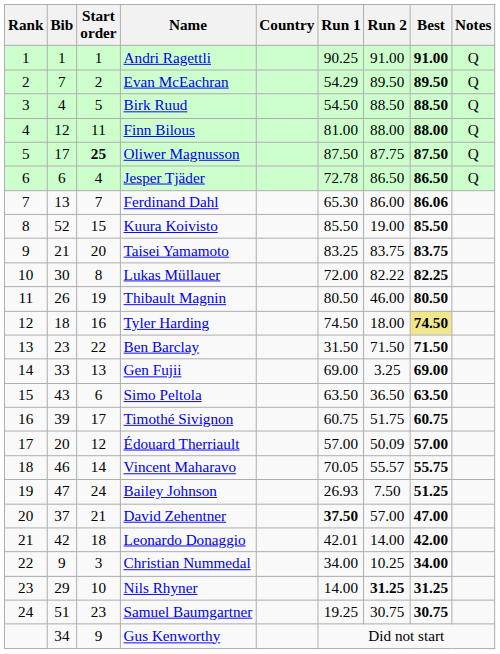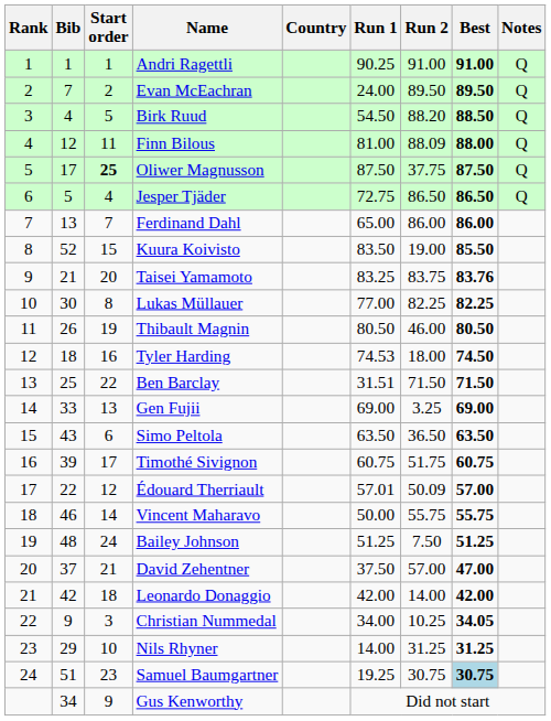 <table class="wikitable sortable" style="text-align:center">
 <tr>
 <th>Rank</th>
 <th>Bib</th>
 <th>Start<br>order</th>
 <th>Name</th>
 <th>Country</th>
 <th>Run 1</th>
 <th>Run 2</th>
 <th>Best</th>
 <th>Notes</th>
 </tr>
 <tr bgcolor=ccffcc>
 <td>1</td>
 <td>1</td>
 <td>1</td>
 <td align=left><a href='#'>Andri Ragettli</a></td>
 <td align=left></td>
 <td>90.25</td>
 <td>91.00</td>
 <td><strong>91.00</strong></td>
 <td>Q</td>
 </tr>
 <tr bgcolor=ccffcc>
 <td>2</td>
 <td>7</td>
 <td>2</td>
 <td align=left><a href='#'>Evan McEachran</a></td>
 <td align=left></td>
-<td>54.29</td>
+<td>24.00</td>
 <td>89.50</td>
 <td><strong>89.50</strong></td>
 <td>Q</td>
 </tr>
 <tr bgcolor=ccffcc>
 <td>3</td>
 <td>4</td>
 <td>5</td>
 <td align=left><a href='#'>Birk Ruud</a></td>
 <td align=left></td>
 <td>54.50</td>
-<td>88.50</td>
+<td>88.20</td>
 <td><strong>88.50</strong></td>
 <td>Q</td>
 </tr>
 <tr bgcolor=ccffcc>
 <td>4</td>
 <td>12</td>
 <td>11</td>
 <td align=left><a href='#'>Finn Bilous</a></td>
 <td align=left></td>
 <td>81.00</td>
-<td>88.00</td>
+<td>88.09</td>
 <td><strong>88.00</strong></td>
 <td>Q</td>
 </tr>
 <tr bgcolor=ccffcc>
 <td>5</td>
 <td>17</td>
 <td><strong>25</strong></td>
 <td align=left><a href='#'>Oliwer Magnusson</a></td>
 <td align=left></td>
 <td>87.50</td>
-<td>87.75</td>
+<td>37.75</td>
 <td><strong>87.50</strong></td>
 <td>Q</td>
 </tr>
 <tr bgcolor=ccffcc>
 <td>6</td>
-<td>6</td>
+<td>5</td>
 <td>4</td>
 <td align=left><a href='#'>Jesper Tjäder</a></td>
 <td align=left></td>
-<td>72.78</td>
+<td>72.75</td>
 <td>86.50</td>
 <td><strong>86.50</strong></td>
 <td>Q</td>
 </tr>
 <tr>
 <td>7</td>
 <td>13</td>
 <td>7</td>
 <td align=left><a href='#'>Ferdinand Dahl</a></td>
 <td align=left></td>
-<td>65.30</td>
+<td>65.00</td>
 <td>86.00</td>
-<td><strong>86.06</strong></td>
+<td><strong>86.00</strong></td>
 <td></td>
 </tr>
 <tr>
 <td>8</td>
 <td>52</td>
 <td>15</td>
 <td align=left><a href='#'>Kuura Koivisto</a></td>
 <td align=left></td>
-<td>85.50</td>
+<td>83.50</td>
 <td>19.00</td>
 <td><strong>85.50</strong></td>
 <td></td>
 </tr>
 <tr>
 <td>9</td>
 <td>21</td>
 <td>20</td>
 <td align=left><a href='#'>Taisei Yamamoto</a></td>
 <td align=left></td>
 <td>83.25</td>
 <td>83.75</td>
-<td><strong>83.75</strong></td>
+<td><strong>83.76</strong></td>
 <td></td>
 </tr>
 <tr>
 <td>10</td>
 <td>30</td>
 <td>8</td>
 <td align=left><a href='#'>Lukas Müllauer</a></td>
 <td align=left></td>
-<td>72.00</td>
-<td>82.22</td>
+<td>77.00</td>
+<td>82.25</td>
 <td><strong>82.25</strong></td>
 <td></td>
 </tr>
 <tr>
 <td>11</td>
 <td>26</td>
 <td>19</td>
 <td align=left><a href='#'>Thibault Magnin</a></td>
 <td align=left></td>
 <td>80.50</td>
 <td>46.00</td>
 <td><strong>80.50</strong></td>
 <td></td>
 </tr>
 <tr>
 <td>12</td>
 <td>18</td>
 <td>16</td>
 <td align=left><a href='#'>Tyler Harding</a></td>
 <td align=left></td>
-<td>74.50</td>
+<td>74.53</td>
 <td>18.00</td>
-<td style="background: khaki;"><strong>74.50</strong></td>
+<td><strong>74.50</strong></td>
 <td></td>
 </tr>
 <tr>
 <td>13</td>
-<td>23</td>
+<td>25</td>
 <td>22</td>
 <td align=left><a href='#'>Ben Barclay</a></td>
 <td align=left></td>
-<td>31.50</td>
+<td>31.51</td>
 <td>71.50</td>
 <td><strong>71.50</strong></td>
 <td></td>
 </tr>
 <tr>
 <td>14</td>
 <td>33</td>
 <td>13</td>
 <td align=left><a href='#'>Gen Fujii</a></td>
 <td align=left></td>
 <td>69.00</td>
 <td>3.25</td>
 <td><strong>69.00</strong></td>
 <td></td>
 </tr>
 <tr>
 <td>15</td>
 <td>43</td>
 <td>6</td>
 <td align=left><a href='#'>Simo Peltola</a></td>
 <td align=left></td>
 <td>63.50</td>
 <td>36.50</td>
 <td><strong>63.50</strong></td>
 <td></td>
 </tr>
 <tr>
 <td>16</td>
 <td>39</td>
 <td>17</td>
 <td align=left><a href='#'>Timothé Sivignon</a></td>
 <td align=left></td>
 <td>60.75</td>
 <td>51.75</td>
 <td><strong>60.75</strong></td>
 <td></td>
 </tr>
 <tr>
 <td>17</td>
-<td>20</td>
+<td>22</td>
 <td>12</td>
 <td align=left><a href='#'>Édouard Therriault</a></td>
 <td align=left></td>
-<td>57.00</td>
+<td>57.01</td>
 <td>50.09</td>
 <td><strong>57.00</strong></td>
 <td></td>
 </tr>
 <tr>
 <td>18</td>
 <td>46</td>
 <td>14</td>
 <td align=left><a href='#'>Vincent Maharavo</a></td>
 <td align=left></td>
-<td>70.05</td>
-<td>55.57</td>
+<td>50.00</td>
+<td>55.75</td>
 <td><strong>55.75</strong></td>
 <td></td>
 </tr>
 <tr>
 <td>19</td>
-<td>47</td>
+<td>48</td>
 <td>24</td>
 <td align=left><a href='#'>Bailey Johnson</a></td>
 <td align=left></td>
-<td>26.93</td>
+<td>51.25</td>
 <td>7.50</td>
 <td><strong>51.25</strong></td>
 <td></td>
 </tr>
 <tr>
 <td>20</td>
 <td>37</td>
 <td>21</td>
 <td align=left><a href='#'>David Zehentner</a></td>
 <td align=left></td>
-<td><strong>37.50</strong></td>
+<td>37.50</td>
 <td>57.00</td>
 <td><strong>47.00</strong></td>
 <td></td>
 </tr>
 <tr>
 <td>21</td>
 <td>42</td>
 <td>18</td>
 <td align=left><a href='#'>Leonardo Donaggio</a></td>
 <td align=left></td>
-<td>42.01</td>
+<td>42.00</td>
 <td>14.00</td>
 <td><strong>42.00</strong></td>
 <td></td>
 </tr>
 <tr>
 <td>22</td>
 <td>9</td>
 <td>3</td>
 <td align=left><a href='#'>Christian Nummedal</a></td>
 <td align=left></td>
 <td>34.00</td>
 <td>10.25</td>
-<td><strong>34.00</strong></td>
+<td><strong>34.05</strong></td>
 <td></td>
 </tr>
 <tr>
 <td>23</td>
 <td>29</td>
 <td>10</td>
 <td align=left><a href='#'>Nils Rhyner</a></td>
 <td align=left></td>
 <td>14.00</td>
-<td><strong>31.25</strong></td>
+<td>31.25</td>
 <td><strong>31.25</strong></td>
 <td></td>
 </tr>
 <tr>
 <td>24</td>
 <td>51</td>
 <td>23</td>
 <td align=left><a href='#'>Samuel Baumgartner</a></td>
 <td align=left></td>
 <td>19.25</td>
 <td>30.75</td>
-<td><strong>30.75</strong></td>
+<td style="background: lightblue;"><strong>30.75</strong></td>
 <td></td>
 </tr>
 <tr>
 <td></td>
 <td>34</td>
 <td>9</td>
 <td align=left><a href='#'>Gus Kenworthy</a></td>
 <td align=left></td>
 <td colspan=4>Did not start</td>
 </tr>
 </table>
